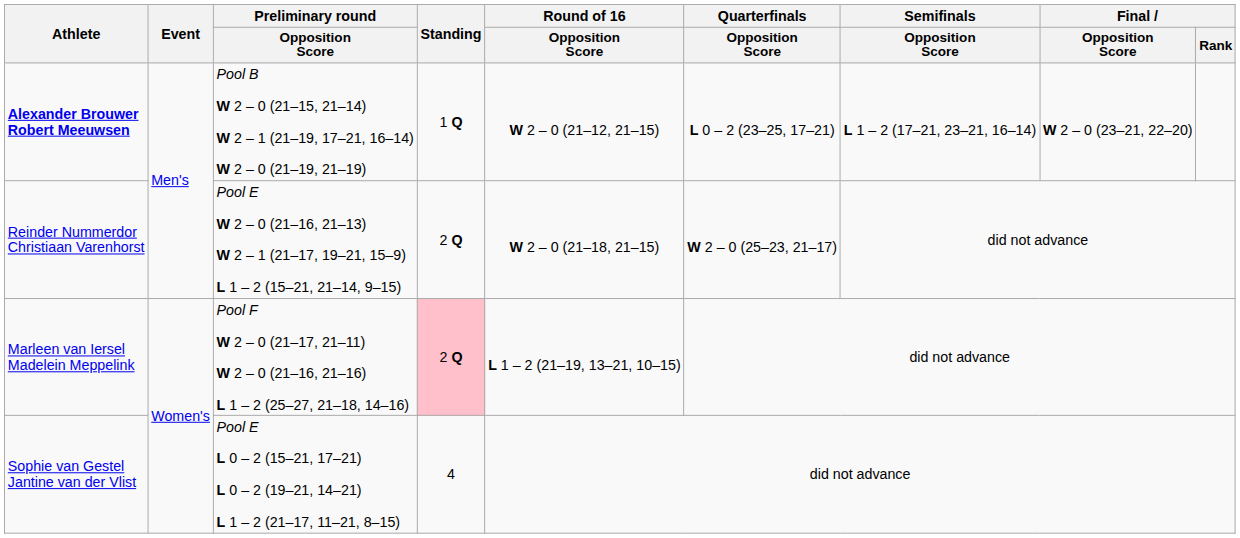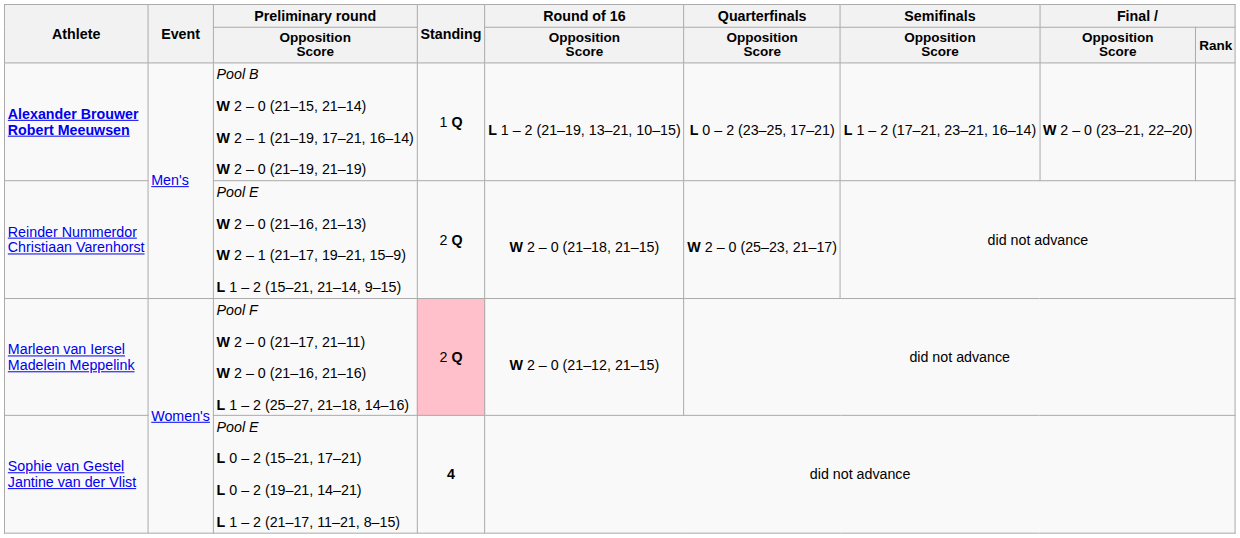 <table class=wikitable style="font-size:90%">
 <tr>
 <th rowspan=2>Athlete</th>
 <th rowspan=2>Event</th>
 <th>Preliminary round</th>
 <th rowspan=2>Standing</th>
 <th>Round of 16</th>
 <th>Quarterfinals</th>
 <th>Semifinals</th>
 <th colspan=2>Final / </th>
 </tr>
 <tr style="font-size:95%">
 <th>Opposition<br>Score</th>
 <th>Opposition<br>Score</th>
 <th>Opposition<br>Score</th>
 <th>Opposition<br>Score</th>
 <th>Opposition<br>Score</th>
 <th>Rank</th>
 </tr>
 <tr align=center>
 <td align=left><strong><a href='#'>Alexander Brouwer</a><br><a href='#'>Robert Meeuwsen</a></strong></td>
 <td align=left rowspan=2><a href='#'>Men's</a></td>
 <td align=left><em>Pool B</em><br><br><strong>W</strong> 2 – 0 (21–15, 21–14)<br><br><strong>W</strong> 2 – 1 (21–19, 17–21, 16–14)<br><br><strong>W</strong> 2 – 0 (21–19, 21–19)<br></td>
 <td>1 <strong>Q</strong></td>
-<td><br><strong>W</strong> 2 – 0 (21–12, 21–15)</td>
+<td><br><strong>L</strong> 1 – 2 (21–19, 13–21, 10–15)</td>
 <td><br><strong>L</strong> 0 – 2 (23–25, 17–21)</td>
 <td><br><strong>L</strong> 1 – 2 (17–21, 23–21, 16–14)</td>
 <td><br><strong>W</strong> 2 – 0 (23–21, 22–20)</td>
 <td></td>
 </tr>
 <tr align=center>
 <td align=left><a href='#'>Reinder Nummerdor</a><br><a href='#'>Christiaan Varenhorst</a></td>
 <td align=left><em>Pool E</em><br><br><strong>W</strong> 2 – 0 (21–16, 21–13)<br><br><strong>W</strong> 2 – 1 (21–17, 19–21, 15–9)<br><br><strong>L</strong> 1 – 2 (15–21, 21–14, 9–15)<br></td>
 <td>2 <strong>Q</strong></td>
 <td><br><strong>W</strong> 2 – 0 (21–18, 21–15)</td>
 <td><br><strong>W</strong> 2 – 0 (25–23, 21–17)</td>
 <td colspan=3>did not advance</td>
 </tr>
 <tr align=center>
 <td align=left><a href='#'>Marleen van Iersel</a><br><a href='#'>Madelein Meppelink</a></td>
 <td align=left rowspan=2><a href='#'>Women's</a></td>
 <td align=left><em>Pool F</em><br><br><strong>W</strong> 2 – 0 (21–17, 21–11)<br><br><strong>W</strong> 2 – 0 (21–16, 21–16)<br><br><strong>L</strong> 1 – 2 (25–27, 21–18, 14–16)<br></td>
 <td style="background: pink;">2 <strong>Q</strong></td>
-<td><br><strong>L</strong> 1 – 2 (21–19, 13–21, 10–15)</td>
+<td><br><strong>W</strong> 2 – 0 (21–12, 21–15)</td>
 <td colspan=4>did not advance</td>
 </tr>
 <tr align=center>
 <td align=left><a href='#'>Sophie van Gestel</a><br><a href='#'>Jantine van der Vlist</a></td>
 <td align=left><em>Pool E</em><br><br><strong>L</strong> 0 – 2 (15–21, 17–21)<br><br><strong>L</strong> 0 – 2 (19–21, 14–21)<br><br><strong>L</strong> 1 – 2 (21–17, 11–21, 8–15)</td>
-<td>4</td>
+<td><strong>4</strong></td>
 <td colspan=5>did not advance</td>
 </tr>
 </table>
